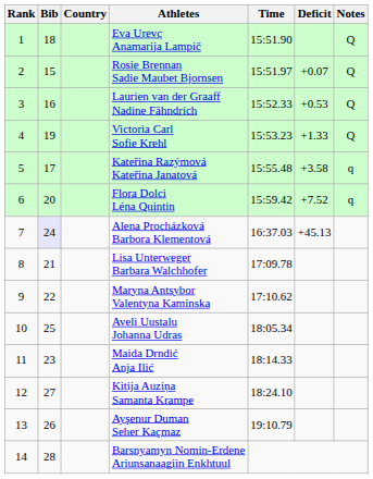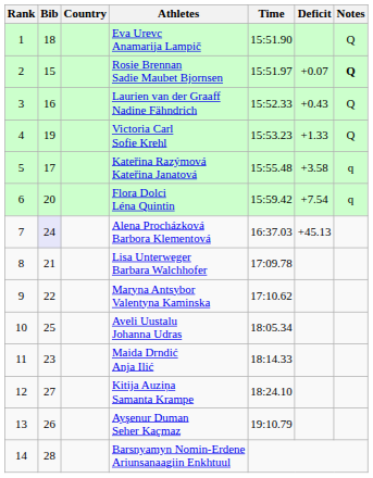 <table class="wikitable sortable" style="text-align:center">
 <tr>
 <th>Rank</th>
 <th>Bib</th>
 <th>Country</th>
 <th>Athletes</th>
 <th>Time</th>
 <th>Deficit</th>
 <th>Notes</th>
 </tr>
 <tr bgcolor=ccffcc>
 <td>1</td>
 <td>18</td>
 <td align=left></td>
 <td align=left><a href='#'>Eva Urevc</a><br><a href='#'>Anamarija Lampič</a></td>
 <td>15:51.90</td>
 <td></td>
 <td>Q</td>
 </tr>
 <tr bgcolor=ccffcc>
 <td>2</td>
 <td>15</td>
 <td align=left></td>
 <td align=left><a href='#'>Rosie Brennan</a><br><a href='#'>Sadie Maubet Bjornsen</a></td>
 <td>15:51.97</td>
 <td>+0.07</td>
-<td>Q</td>
+<td><strong>Q</strong></td>
 </tr>
 <tr bgcolor=ccffcc>
 <td>3</td>
 <td>16</td>
 <td align=left></td>
 <td align=left><a href='#'>Laurien van der Graaff</a><br><a href='#'>Nadine Fähndrich</a></td>
 <td>15:52.33</td>
-<td>+0.53</td>
+<td>+0.43</td>
 <td>Q</td>
 </tr>
 <tr bgcolor=ccffcc>
 <td>4</td>
 <td>19</td>
 <td align=left></td>
 <td align=left><a href='#'>Victoria Carl</a><br><a href='#'>Sofie Krehl</a></td>
 <td>15:53.23</td>
 <td>+1.33</td>
 <td>Q</td>
 </tr>
 <tr bgcolor=ccffcc>
 <td>5</td>
 <td>17</td>
 <td align=left></td>
 <td align=left><a href='#'>Kateřina Razýmová</a><br><a href='#'>Kateřina Janatová</a></td>
 <td>15:55.48</td>
 <td>+3.58</td>
 <td>q</td>
 </tr>
 <tr bgcolor=ccffcc>
 <td>6</td>
 <td>20</td>
 <td align=left></td>
 <td align=left><a href='#'>Flora Dolci</a><br><a href='#'>Léna Quintin</a></td>
 <td>15:59.42</td>
-<td>+7.52</td>
+<td>+7.54</td>
 <td>q</td>
 </tr>
 <tr>
 <td>7</td>
 <td style="background: lavender;">24</td>
 <td align=left></td>
 <td align=left><a href='#'>Alena Procházková</a><br><a href='#'>Barbora Klementová</a></td>
 <td>16:37.03</td>
 <td>+45.13</td>
 <td></td>
 </tr>
 <tr>
 <td>8</td>
 <td>21</td>
 <td align=left></td>
 <td align=left><a href='#'>Lisa Unterweger</a><br><a href='#'>Barbara Walchhofer</a></td>
 <td>17:09.78</td>
 <td></td>
 <td></td>
 </tr>
 <tr>
 <td>9</td>
 <td>22</td>
 <td align=left></td>
 <td align=left><a href='#'>Maryna Antsybor</a><br><a href='#'>Valentyna Kaminska</a></td>
 <td>17:10.62</td>
 <td></td>
 <td></td>
 </tr>
 <tr>
 <td>10</td>
 <td>25</td>
 <td align=left></td>
 <td align=left><a href='#'>Aveli Uustalu</a><br><a href='#'>Johanna Udras</a></td>
 <td>18:05.34</td>
 <td></td>
 <td></td>
 </tr>
 <tr>
 <td>11</td>
 <td>23</td>
 <td align=left></td>
 <td align=left><a href='#'>Maida Drndić</a><br><a href='#'>Anja Ilić</a></td>
 <td>18:14.33</td>
 <td></td>
 <td></td>
 </tr>
 <tr>
 <td>12</td>
 <td>27</td>
 <td align=left></td>
 <td align=left><a href='#'>Kitija Auziņa</a><br><a href='#'>Samanta Krampe</a></td>
 <td>18:24.10</td>
 <td></td>
 <td></td>
 </tr>
 <tr>
 <td>13</td>
 <td>26</td>
 <td align=left></td>
 <td align=left><a href='#'>Ayşenur Duman</a><br><a href='#'>Seher Kaçmaz</a></td>
 <td>19:10.79</td>
 <td></td>
 <td></td>
 </tr>
 <tr>
 <td>14</td>
 <td>28</td>
 <td align=left></td>
 <td align=left><a href='#'>Barsnyamyn Nomin-Erdene </a><br><a href='#'>Ariunsanaagiin Enkhtuul</a></td>
 <td colspan=3></td>
 </tr>
 </table>
